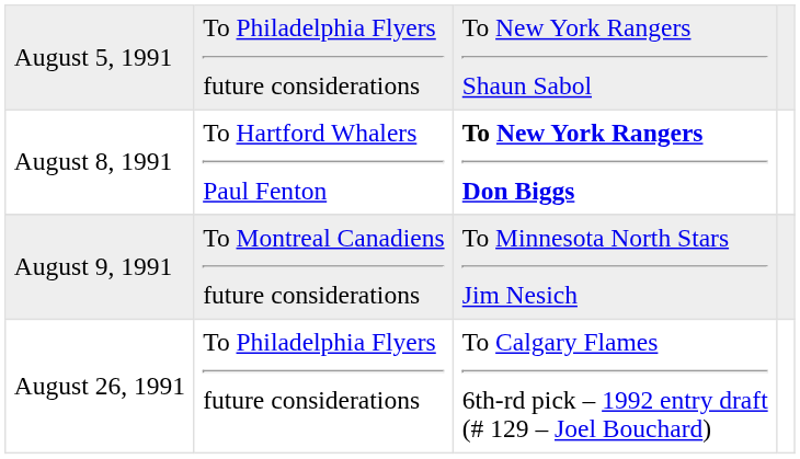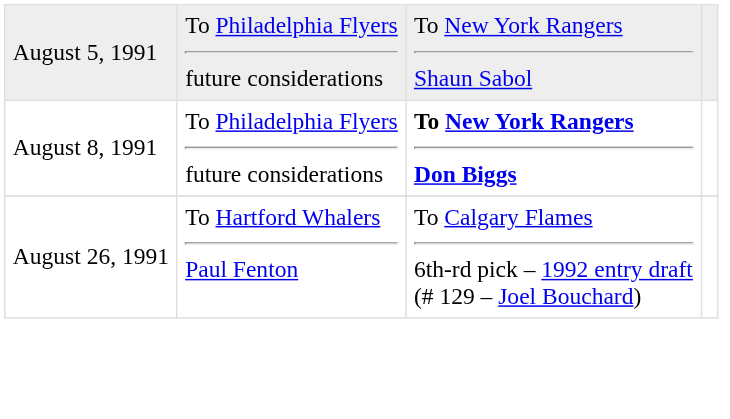 <table border=1 style="border-collapse:collapse" bordercolor="#DFDFDF"  cellpadding="5">
 <tr bgcolor="#eeeeee">
 <td>August 5, 1991</td>
 <td valign="top">To <a href='#'>Philadelphia Flyers</a><hr>future considerations</td>
 <td valign="top">To <a href='#'>New York Rangers</a><hr><a href='#'>Shaun Sabol</a></td>
 <td></td>
 </tr>
 <tr>
 <td>August 8, 1991</td>
-<td valign="top">To <a href='#'>Hartford Whalers</a><hr><a href='#'>Paul Fenton</a></td>
+<td valign="top">To <a href='#'>Philadelphia Flyers</a><hr>future considerations</td>
 <td valign="top"><strong>To <a href='#'>New York Rangers</a><hr><a href='#'>Don Biggs</a></strong></td>
 <td></td>
 </tr>
 <tr>
 </tr>
-<tr bgcolor="#eeeeee">
-<td>August 9, 1991</td>
-<td valign="top">To <a href='#'>Montreal Canadiens</a><hr>future considerations</td>
-<td valign="top">To <a href='#'>Minnesota North Stars</a><hr><a href='#'>Jim Nesich</a></td>
-<td></td>
-</tr>
 <tr>
 <td>August 26, 1991</td>
-<td valign="top">To <a href='#'>Philadelphia Flyers</a><hr>future considerations</td>
+<td valign="top">To <a href='#'>Hartford Whalers</a><hr><a href='#'>Paul Fenton</a></td>
 <td valign="top">To <a href='#'>Calgary Flames</a><hr>6th-rd pick – <a href='#'>1992 entry draft</a><br>(# 129 – <a href='#'>Joel Bouchard</a>)</td>
 <td></td>
 </tr>
 </table>
